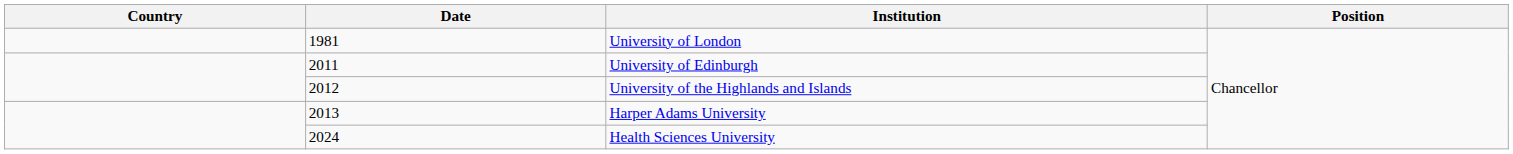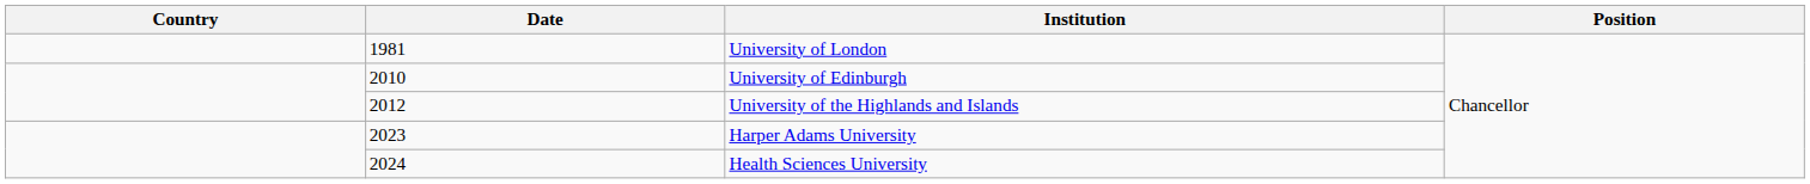 <table class="wikitable" width="100%" style="margin:0.5em 1em 0.5em 0; border:1px #005566 solid; border-collapse:collapse;">
 <tr>
 <th bgcolor="#F5F5F5" width="20%"><span>Country</span></th>
 <th bgcolor="#F5F5F5" width="20%"><span>Date</span></th>
 <th bgcolor="#F5F5F5" width="40%"><span>Institution</span></th>
 <th bgcolor="#F5F5F5" width="20%"><span>Position</span></th>
 </tr>
 <tr>
 <td></td>
 <td>1981</td>
 <td><a href='#'>University of London</a></td>
 <td rowspan="5">Chancellor</td>
 </tr>
 <tr>
 <td rowspan="2"></td>
-<td>2011</td>
+<td>2010</td>
 <td><a href='#'>University of Edinburgh</a></td>
 </tr>
 <tr>
 <td>2012</td>
 <td><a href='#'>University of the Highlands and Islands</a></td>
 </tr>
 <tr>
 <td rowspan="2"></td>
-<td>2013</td>
+<td>2023</td>
 <td><a href='#'>Harper Adams University</a></td>
 </tr>
 <tr>
 <td>2024</td>
 <td><a href='#'>Health Sciences University</a></td>
 </tr>
 </table>
